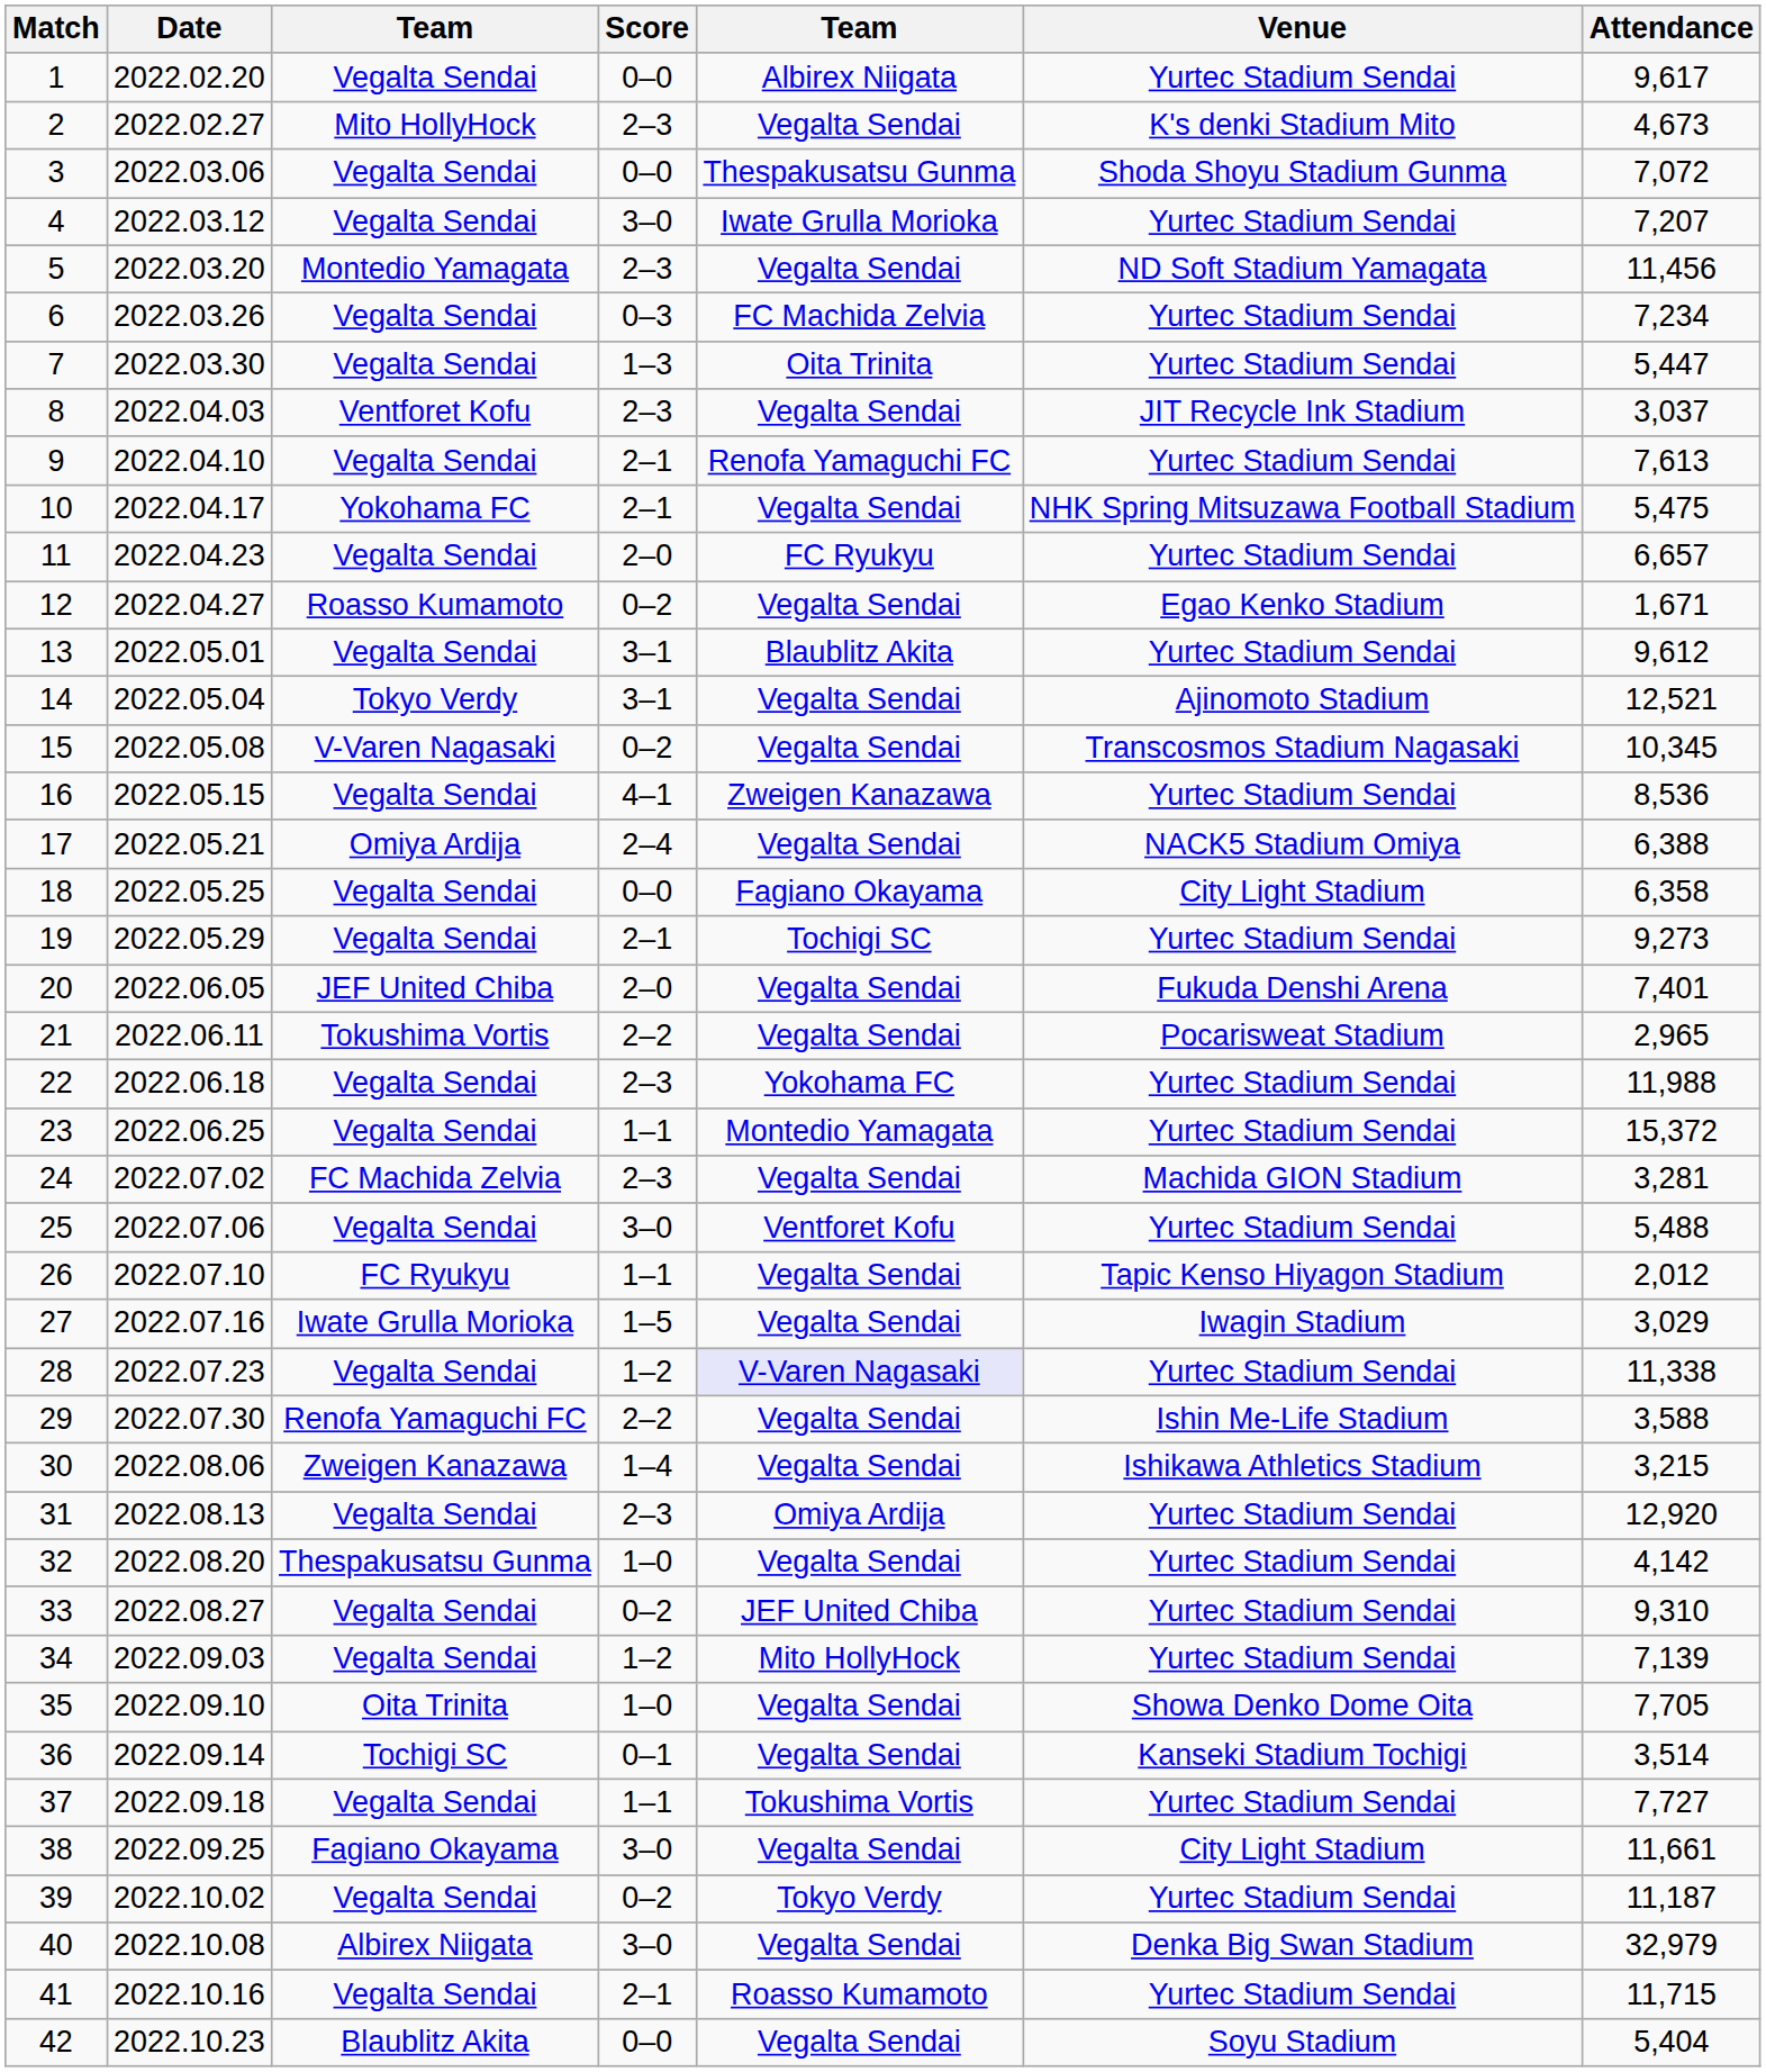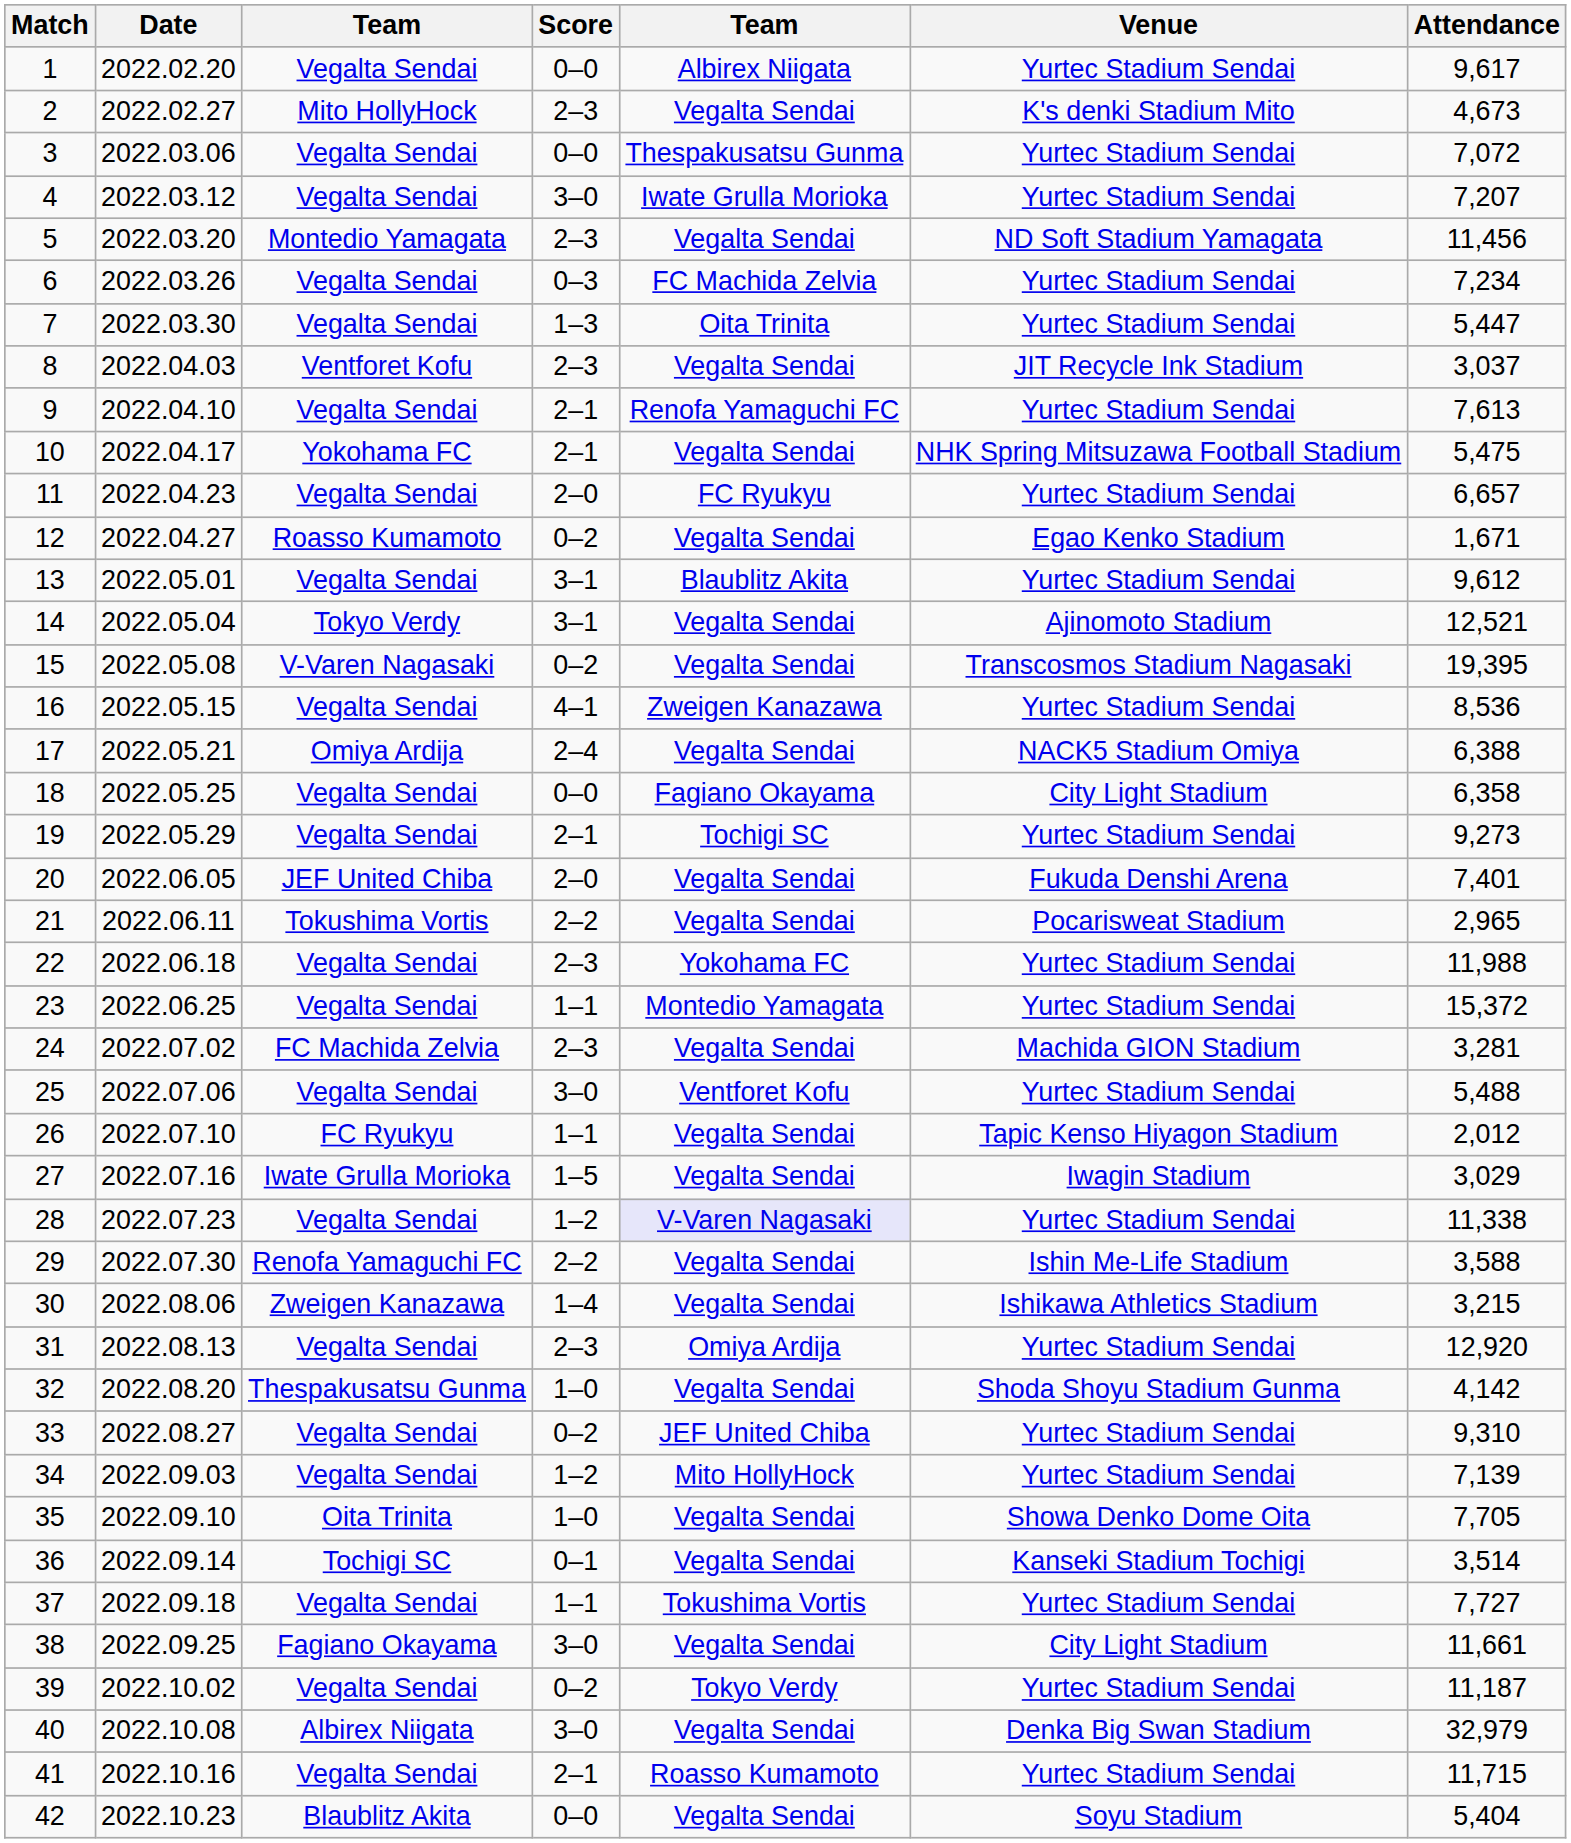 <table class="wikitable" style="text-align:center;">
 <tr>
 <th>Match</th>
 <th>Date</th>
 <th>Team</th>
 <th>Score</th>
 <th>Team</th>
 <th>Venue</th>
 <th>Attendance</th>
 </tr>
 <tr>
 <td>1</td>
 <td>2022.02.20</td>
 <td><a href='#'>Vegalta Sendai</a></td>
 <td>0–0</td>
 <td><a href='#'>Albirex Niigata</a></td>
 <td><a href='#'>Yurtec Stadium Sendai</a></td>
 <td>9,617</td>
 </tr>
 <tr>
 <td>2</td>
 <td>2022.02.27</td>
 <td><a href='#'>Mito HollyHock</a></td>
 <td>2–3</td>
 <td><a href='#'>Vegalta Sendai</a></td>
 <td><a href='#'>K's denki Stadium Mito</a></td>
 <td>4,673</td>
 </tr>
 <tr>
 <td>3</td>
 <td>2022.03.06</td>
 <td><a href='#'>Vegalta Sendai</a></td>
 <td>0–0</td>
 <td><a href='#'>Thespakusatsu Gunma</a></td>
-<td><a href='#'>Shoda Shoyu Stadium Gunma</a></td>
+<td><a href='#'>Yurtec Stadium Sendai</a></td>
 <td>7,072</td>
 </tr>
 <tr>
 <td>4</td>
 <td>2022.03.12</td>
 <td><a href='#'>Vegalta Sendai</a></td>
 <td>3–0</td>
 <td><a href='#'>Iwate Grulla Morioka</a></td>
 <td><a href='#'>Yurtec Stadium Sendai</a></td>
 <td>7,207</td>
 </tr>
 <tr>
 <td>5</td>
 <td>2022.03.20</td>
 <td><a href='#'>Montedio Yamagata</a></td>
 <td>2–3</td>
 <td><a href='#'>Vegalta Sendai</a></td>
 <td><a href='#'>ND Soft Stadium Yamagata</a></td>
 <td>11,456</td>
 </tr>
 <tr>
 <td>6</td>
 <td>2022.03.26</td>
 <td><a href='#'>Vegalta Sendai</a></td>
 <td>0–3</td>
 <td><a href='#'>FC Machida Zelvia</a></td>
 <td><a href='#'>Yurtec Stadium Sendai</a></td>
 <td>7,234</td>
 </tr>
 <tr>
 <td>7</td>
 <td>2022.03.30</td>
 <td><a href='#'>Vegalta Sendai</a></td>
 <td>1–3</td>
 <td><a href='#'>Oita Trinita</a></td>
 <td><a href='#'>Yurtec Stadium Sendai</a></td>
 <td>5,447</td>
 </tr>
 <tr>
 <td>8</td>
 <td>2022.04.03</td>
 <td><a href='#'>Ventforet Kofu</a></td>
 <td>2–3</td>
 <td><a href='#'>Vegalta Sendai</a></td>
 <td><a href='#'>JIT Recycle Ink Stadium</a></td>
 <td>3,037</td>
 </tr>
 <tr>
 <td>9</td>
 <td>2022.04.10</td>
 <td><a href='#'>Vegalta Sendai</a></td>
 <td>2–1</td>
 <td><a href='#'>Renofa Yamaguchi FC</a></td>
 <td><a href='#'>Yurtec Stadium Sendai</a></td>
 <td>7,613</td>
 </tr>
 <tr>
 <td>10</td>
 <td>2022.04.17</td>
 <td><a href='#'>Yokohama FC</a></td>
 <td>2–1</td>
 <td><a href='#'>Vegalta Sendai</a></td>
 <td><a href='#'>NHK Spring Mitsuzawa Football Stadium</a></td>
 <td>5,475</td>
 </tr>
 <tr>
 <td>11</td>
 <td>2022.04.23</td>
 <td><a href='#'>Vegalta Sendai</a></td>
 <td>2–0</td>
 <td><a href='#'>FC Ryukyu</a></td>
 <td><a href='#'>Yurtec Stadium Sendai</a></td>
 <td>6,657</td>
 </tr>
 <tr>
 <td>12</td>
 <td>2022.04.27</td>
 <td><a href='#'>Roasso Kumamoto</a></td>
 <td>0–2</td>
 <td><a href='#'>Vegalta Sendai</a></td>
 <td><a href='#'>Egao Kenko Stadium</a></td>
 <td>1,671</td>
 </tr>
 <tr>
 <td>13</td>
 <td>2022.05.01</td>
 <td><a href='#'>Vegalta Sendai</a></td>
 <td>3–1</td>
 <td><a href='#'>Blaublitz Akita</a></td>
 <td><a href='#'>Yurtec Stadium Sendai</a></td>
 <td>9,612</td>
 </tr>
 <tr>
 <td>14</td>
 <td>2022.05.04</td>
 <td><a href='#'>Tokyo Verdy</a></td>
 <td>3–1</td>
 <td><a href='#'>Vegalta Sendai</a></td>
 <td><a href='#'>Ajinomoto Stadium</a></td>
 <td>12,521</td>
 </tr>
 <tr>
 <td>15</td>
 <td>2022.05.08</td>
 <td><a href='#'>V-Varen Nagasaki</a></td>
 <td>0–2</td>
 <td><a href='#'>Vegalta Sendai</a></td>
 <td><a href='#'>Transcosmos Stadium Nagasaki</a></td>
-<td>10,345</td>
+<td>19,395</td>
 </tr>
 <tr>
 <td>16</td>
 <td>2022.05.15</td>
 <td><a href='#'>Vegalta Sendai</a></td>
 <td>4–1</td>
 <td><a href='#'>Zweigen Kanazawa</a></td>
 <td><a href='#'>Yurtec Stadium Sendai</a></td>
 <td>8,536</td>
 </tr>
 <tr>
 <td>17</td>
 <td>2022.05.21</td>
 <td><a href='#'>Omiya Ardija</a></td>
 <td>2–4</td>
 <td><a href='#'>Vegalta Sendai</a></td>
 <td><a href='#'>NACK5 Stadium Omiya</a></td>
 <td>6,388</td>
 </tr>
 <tr>
 <td>18</td>
 <td>2022.05.25</td>
 <td><a href='#'>Vegalta Sendai</a></td>
 <td>0–0</td>
 <td><a href='#'>Fagiano Okayama</a></td>
 <td><a href='#'>City Light Stadium</a></td>
 <td>6,358</td>
 </tr>
 <tr>
 <td>19</td>
 <td>2022.05.29</td>
 <td><a href='#'>Vegalta Sendai</a></td>
 <td>2–1</td>
 <td><a href='#'>Tochigi SC</a></td>
 <td><a href='#'>Yurtec Stadium Sendai</a></td>
 <td>9,273</td>
 </tr>
 <tr>
 <td>20</td>
 <td>2022.06.05</td>
 <td><a href='#'>JEF United Chiba</a></td>
 <td>2–0</td>
 <td><a href='#'>Vegalta Sendai</a></td>
 <td><a href='#'>Fukuda Denshi Arena</a></td>
 <td>7,401</td>
 </tr>
 <tr>
 <td>21</td>
 <td>2022.06.11</td>
 <td><a href='#'>Tokushima Vortis</a></td>
 <td>2–2</td>
 <td><a href='#'>Vegalta Sendai</a></td>
 <td><a href='#'>Pocarisweat Stadium</a></td>
 <td>2,965</td>
 </tr>
 <tr>
 <td>22</td>
 <td>2022.06.18</td>
 <td><a href='#'>Vegalta Sendai</a></td>
 <td>2–3</td>
 <td><a href='#'>Yokohama FC</a></td>
 <td><a href='#'>Yurtec Stadium Sendai</a></td>
 <td>11,988</td>
 </tr>
 <tr>
 <td>23</td>
 <td>2022.06.25</td>
 <td><a href='#'>Vegalta Sendai</a></td>
 <td>1–1</td>
 <td><a href='#'>Montedio Yamagata</a></td>
 <td><a href='#'>Yurtec Stadium Sendai</a></td>
 <td>15,372</td>
 </tr>
 <tr>
 <td>24</td>
 <td>2022.07.02</td>
 <td><a href='#'>FC Machida Zelvia</a></td>
 <td>2–3</td>
 <td><a href='#'>Vegalta Sendai</a></td>
 <td><a href='#'>Machida GION Stadium</a></td>
 <td>3,281</td>
 </tr>
 <tr>
 <td>25</td>
 <td>2022.07.06</td>
 <td><a href='#'>Vegalta Sendai</a></td>
 <td>3–0</td>
 <td><a href='#'>Ventforet Kofu</a></td>
 <td><a href='#'>Yurtec Stadium Sendai</a></td>
 <td>5,488</td>
 </tr>
 <tr>
 <td>26</td>
 <td>2022.07.10</td>
 <td><a href='#'>FC Ryukyu</a></td>
 <td>1–1</td>
 <td><a href='#'>Vegalta Sendai</a></td>
 <td><a href='#'>Tapic Kenso Hiyagon Stadium</a></td>
 <td>2,012</td>
 </tr>
 <tr>
 <td>27</td>
 <td>2022.07.16</td>
 <td><a href='#'>Iwate Grulla Morioka</a></td>
 <td>1–5</td>
 <td><a href='#'>Vegalta Sendai</a></td>
 <td><a href='#'>Iwagin Stadium</a></td>
 <td>3,029</td>
 </tr>
 <tr>
 <td>28</td>
 <td>2022.07.23</td>
 <td><a href='#'>Vegalta Sendai</a></td>
 <td>1–2</td>
 <td style="background: lavender;"><a href='#'>V-Varen Nagasaki</a></td>
 <td><a href='#'>Yurtec Stadium Sendai</a></td>
 <td>11,338</td>
 </tr>
 <tr>
 <td>29</td>
 <td>2022.07.30</td>
 <td><a href='#'>Renofa Yamaguchi FC</a></td>
 <td>2–2</td>
 <td><a href='#'>Vegalta Sendai</a></td>
 <td><a href='#'>Ishin Me-Life Stadium</a></td>
 <td>3,588</td>
 </tr>
 <tr>
 <td>30</td>
 <td>2022.08.06</td>
 <td><a href='#'>Zweigen Kanazawa</a></td>
 <td>1–4</td>
 <td><a href='#'>Vegalta Sendai</a></td>
 <td><a href='#'>Ishikawa Athletics Stadium</a></td>
 <td>3,215</td>
 </tr>
 <tr>
 <td>31</td>
 <td>2022.08.13</td>
 <td><a href='#'>Vegalta Sendai</a></td>
 <td>2–3</td>
 <td><a href='#'>Omiya Ardija</a></td>
 <td><a href='#'>Yurtec Stadium Sendai</a></td>
 <td>12,920</td>
 </tr>
 <tr>
 <td>32</td>
 <td>2022.08.20</td>
 <td><a href='#'>Thespakusatsu Gunma</a></td>
 <td>1–0</td>
 <td><a href='#'>Vegalta Sendai</a></td>
-<td><a href='#'>Yurtec Stadium Sendai</a></td>
+<td><a href='#'>Shoda Shoyu Stadium Gunma</a></td>
 <td>4,142</td>
 </tr>
 <tr>
 <td>33</td>
 <td>2022.08.27</td>
 <td><a href='#'>Vegalta Sendai</a></td>
 <td>0–2</td>
 <td><a href='#'>JEF United Chiba</a></td>
 <td><a href='#'>Yurtec Stadium Sendai</a></td>
 <td>9,310</td>
 </tr>
 <tr>
 <td>34</td>
 <td>2022.09.03</td>
 <td><a href='#'>Vegalta Sendai</a></td>
 <td>1–2</td>
 <td><a href='#'>Mito HollyHock</a></td>
 <td><a href='#'>Yurtec Stadium Sendai</a></td>
 <td>7,139</td>
 </tr>
 <tr>
 <td>35</td>
 <td>2022.09.10</td>
 <td><a href='#'>Oita Trinita</a></td>
 <td>1–0</td>
 <td><a href='#'>Vegalta Sendai</a></td>
 <td><a href='#'>Showa Denko Dome Oita</a></td>
 <td>7,705</td>
 </tr>
 <tr>
 <td>36</td>
 <td>2022.09.14</td>
 <td><a href='#'>Tochigi SC</a></td>
 <td>0–1</td>
 <td><a href='#'>Vegalta Sendai</a></td>
 <td><a href='#'>Kanseki Stadium Tochigi</a></td>
 <td>3,514</td>
 </tr>
 <tr>
 <td>37</td>
 <td>2022.09.18</td>
 <td><a href='#'>Vegalta Sendai</a></td>
 <td>1–1</td>
 <td><a href='#'>Tokushima Vortis</a></td>
 <td><a href='#'>Yurtec Stadium Sendai</a></td>
 <td>7,727</td>
 </tr>
 <tr>
 <td>38</td>
 <td>2022.09.25</td>
 <td><a href='#'>Fagiano Okayama</a></td>
 <td>3–0</td>
 <td><a href='#'>Vegalta Sendai</a></td>
 <td><a href='#'>City Light Stadium</a></td>
 <td>11,661</td>
 </tr>
 <tr>
 <td>39</td>
 <td>2022.10.02</td>
 <td><a href='#'>Vegalta Sendai</a></td>
 <td>0–2</td>
 <td><a href='#'>Tokyo Verdy</a></td>
 <td><a href='#'>Yurtec Stadium Sendai</a></td>
 <td>11,187</td>
 </tr>
 <tr>
 <td>40</td>
 <td>2022.10.08</td>
 <td><a href='#'>Albirex Niigata</a></td>
 <td>3–0</td>
 <td><a href='#'>Vegalta Sendai</a></td>
 <td><a href='#'>Denka Big Swan Stadium</a></td>
 <td>32,979</td>
 </tr>
 <tr>
 <td>41</td>
 <td>2022.10.16</td>
 <td><a href='#'>Vegalta Sendai</a></td>
 <td>2–1</td>
 <td><a href='#'>Roasso Kumamoto</a></td>
 <td><a href='#'>Yurtec Stadium Sendai</a></td>
 <td>11,715</td>
 </tr>
 <tr>
 <td>42</td>
 <td>2022.10.23</td>
 <td><a href='#'>Blaublitz Akita</a></td>
 <td>0–0</td>
 <td><a href='#'>Vegalta Sendai</a></td>
 <td><a href='#'>Soyu Stadium</a></td>
 <td>5,404</td>
 </tr>
 </table>
